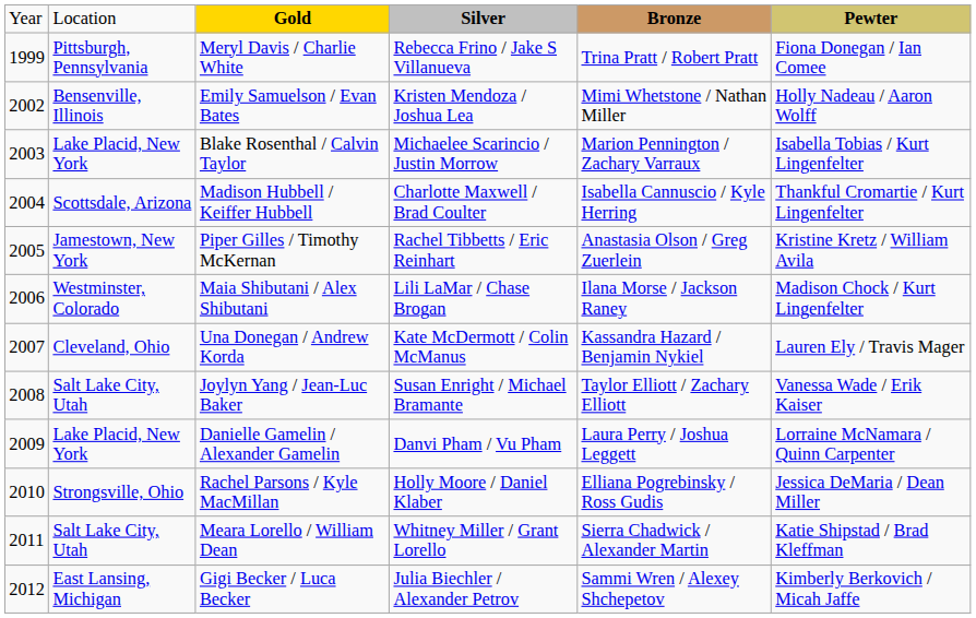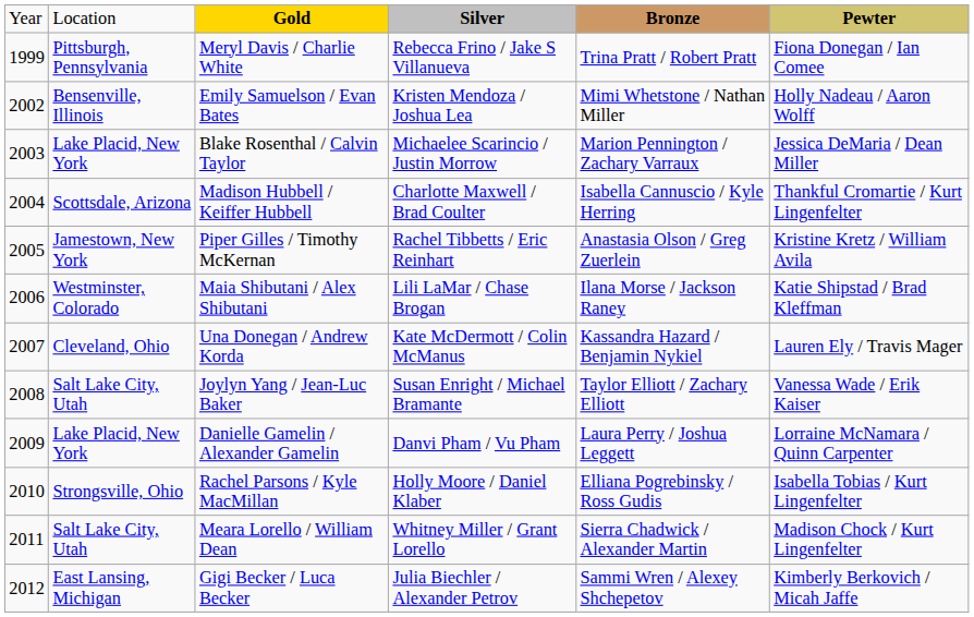 <table class="wikitable">
 <tr>
 <td>Year</td>
 <td>Location</td>
 <td align="center" bgcolor="gold"><strong>Gold</strong></td>
 <td align="center" bgcolor="silver"><strong>Silver</strong></td>
 <td align="center" bgcolor="cc9966"><strong>Bronze</strong></td>
 <td align="center" bgcolor="#d1c571"><strong>Pewter</strong></td>
 </tr>
 <tr>
 <td>1999</td>
 <td><a href='#'>Pittsburgh, Pennsylvania</a></td>
 <td><a href='#'>Meryl Davis</a> / <a href='#'>Charlie White</a></td>
 <td><a href='#'>Rebecca Frino</a> / <a href='#'>Jake S Villanueva</a></td>
 <td><a href='#'>Trina Pratt</a> / <a href='#'>Robert Pratt</a></td>
 <td><a href='#'>Fiona Donegan</a> / <a href='#'>Ian Comee</a></td>
 </tr>
 <tr>
 <td>2002</td>
 <td><a href='#'>Bensenville, Illinois</a></td>
 <td><a href='#'>Emily Samuelson</a> / <a href='#'>Evan Bates</a></td>
 <td><a href='#'>Kristen Mendoza</a> / <a href='#'>Joshua Lea</a></td>
 <td><a href='#'>Mimi Whetstone</a> / Nathan Miller</td>
 <td><a href='#'>Holly Nadeau</a> / <a href='#'>Aaron Wolff</a></td>
 </tr>
 <tr>
 <td>2003</td>
 <td><a href='#'>Lake Placid, New York</a></td>
 <td>Blake Rosenthal / <a href='#'>Calvin Taylor</a></td>
 <td><a href='#'>Michaelee Scarincio</a> / <a href='#'>Justin Morrow</a></td>
 <td><a href='#'>Marion Pennington</a> / <a href='#'>Zachary Varraux</a></td>
-<td><a href='#'>Isabella Tobias</a> / <a href='#'>Kurt Lingenfelter</a></td>
+<td><a href='#'>Jessica DeMaria</a> / <a href='#'>Dean Miller</a></td>
 </tr>
 <tr>
 <td>2004</td>
 <td><a href='#'>Scottsdale, Arizona</a></td>
 <td><a href='#'>Madison Hubbell</a> / <a href='#'>Keiffer Hubbell</a></td>
 <td><a href='#'>Charlotte Maxwell</a> / <a href='#'>Brad Coulter</a></td>
 <td><a href='#'>Isabella Cannuscio</a> / <a href='#'>Kyle Herring</a></td>
 <td><a href='#'>Thankful Cromartie</a> / <a href='#'>Kurt Lingenfelter</a></td>
 </tr>
 <tr>
 <td>2005</td>
 <td><a href='#'>Jamestown, New York</a></td>
 <td><a href='#'>Piper Gilles</a> / Timothy McKernan</td>
 <td><a href='#'>Rachel Tibbetts</a> / <a href='#'>Eric Reinhart</a></td>
 <td><a href='#'>Anastasia Olson</a> / <a href='#'>Greg Zuerlein</a></td>
 <td><a href='#'>Kristine Kretz</a> / <a href='#'>William Avila</a></td>
 </tr>
 <tr>
 <td>2006</td>
 <td><a href='#'>Westminster, Colorado</a></td>
 <td><a href='#'>Maia Shibutani</a> / <a href='#'>Alex Shibutani</a></td>
 <td><a href='#'>Lili LaMar</a> / <a href='#'>Chase Brogan</a></td>
 <td><a href='#'>Ilana Morse</a> / <a href='#'>Jackson Raney</a></td>
-<td><a href='#'>Madison Chock</a> / <a href='#'>Kurt Lingenfelter</a></td>
+<td><a href='#'>Katie Shipstad</a> / <a href='#'>Brad Kleffman</a></td>
 </tr>
 <tr>
 <td>2007</td>
 <td><a href='#'>Cleveland, Ohio</a></td>
 <td><a href='#'>Una Donegan</a> / <a href='#'>Andrew Korda</a></td>
 <td><a href='#'>Kate McDermott</a> / <a href='#'>Colin McManus</a></td>
 <td><a href='#'>Kassandra Hazard</a> / <a href='#'>Benjamin Nykiel</a></td>
 <td><a href='#'>Lauren Ely</a> / Travis Mager</td>
 </tr>
 <tr>
 <td>2008</td>
 <td><a href='#'>Salt Lake City, Utah</a></td>
 <td><a href='#'>Joylyn Yang</a> / <a href='#'>Jean-Luc Baker</a></td>
 <td><a href='#'>Susan Enright</a> / <a href='#'>Michael Bramante</a></td>
 <td><a href='#'>Taylor Elliott</a> / <a href='#'>Zachary Elliott</a></td>
 <td><a href='#'>Vanessa Wade</a> / <a href='#'>Erik Kaiser</a></td>
 </tr>
 <tr>
 <td>2009</td>
 <td><a href='#'>Lake Placid, New York</a></td>
 <td><a href='#'>Danielle Gamelin</a> / <a href='#'>Alexander Gamelin</a></td>
 <td><a href='#'>Danvi Pham</a> / <a href='#'>Vu Pham</a></td>
 <td><a href='#'>Laura Perry</a> / <a href='#'>Joshua Leggett</a></td>
 <td><a href='#'>Lorraine McNamara</a> / <a href='#'>Quinn Carpenter</a></td>
 </tr>
 <tr>
 <td>2010</td>
 <td><a href='#'>Strongsville, Ohio</a></td>
 <td><a href='#'>Rachel Parsons</a> / <a href='#'>Kyle MacMillan</a></td>
 <td><a href='#'>Holly Moore</a> / <a href='#'>Daniel Klaber</a></td>
 <td><a href='#'>Elliana Pogrebinsky</a> / <a href='#'>Ross Gudis</a></td>
-<td><a href='#'>Jessica DeMaria</a> / <a href='#'>Dean Miller</a></td>
+<td><a href='#'>Isabella Tobias</a> / <a href='#'>Kurt Lingenfelter</a></td>
 </tr>
 <tr>
 <td>2011</td>
 <td><a href='#'>Salt Lake City, Utah</a></td>
 <td><a href='#'>Meara Lorello</a> / <a href='#'>William Dean</a></td>
 <td><a href='#'>Whitney Miller</a> / <a href='#'>Grant Lorello</a></td>
 <td><a href='#'>Sierra Chadwick</a> / <a href='#'>Alexander Martin</a></td>
-<td><a href='#'>Katie Shipstad</a> / <a href='#'>Brad Kleffman</a></td>
+<td><a href='#'>Madison Chock</a> / <a href='#'>Kurt Lingenfelter</a></td>
 </tr>
 <tr>
 <td>2012</td>
 <td><a href='#'>East Lansing, Michigan</a></td>
 <td><a href='#'>Gigi Becker</a> / <a href='#'>Luca Becker</a></td>
 <td><a href='#'>Julia Biechler</a> / <a href='#'>Alexander Petrov</a></td>
 <td><a href='#'>Sammi Wren</a> / <a href='#'>Alexey Shchepetov</a></td>
 <td><a href='#'>Kimberly Berkovich</a> / <a href='#'>Micah Jaffe</a></td>
 </tr>
 </table>
